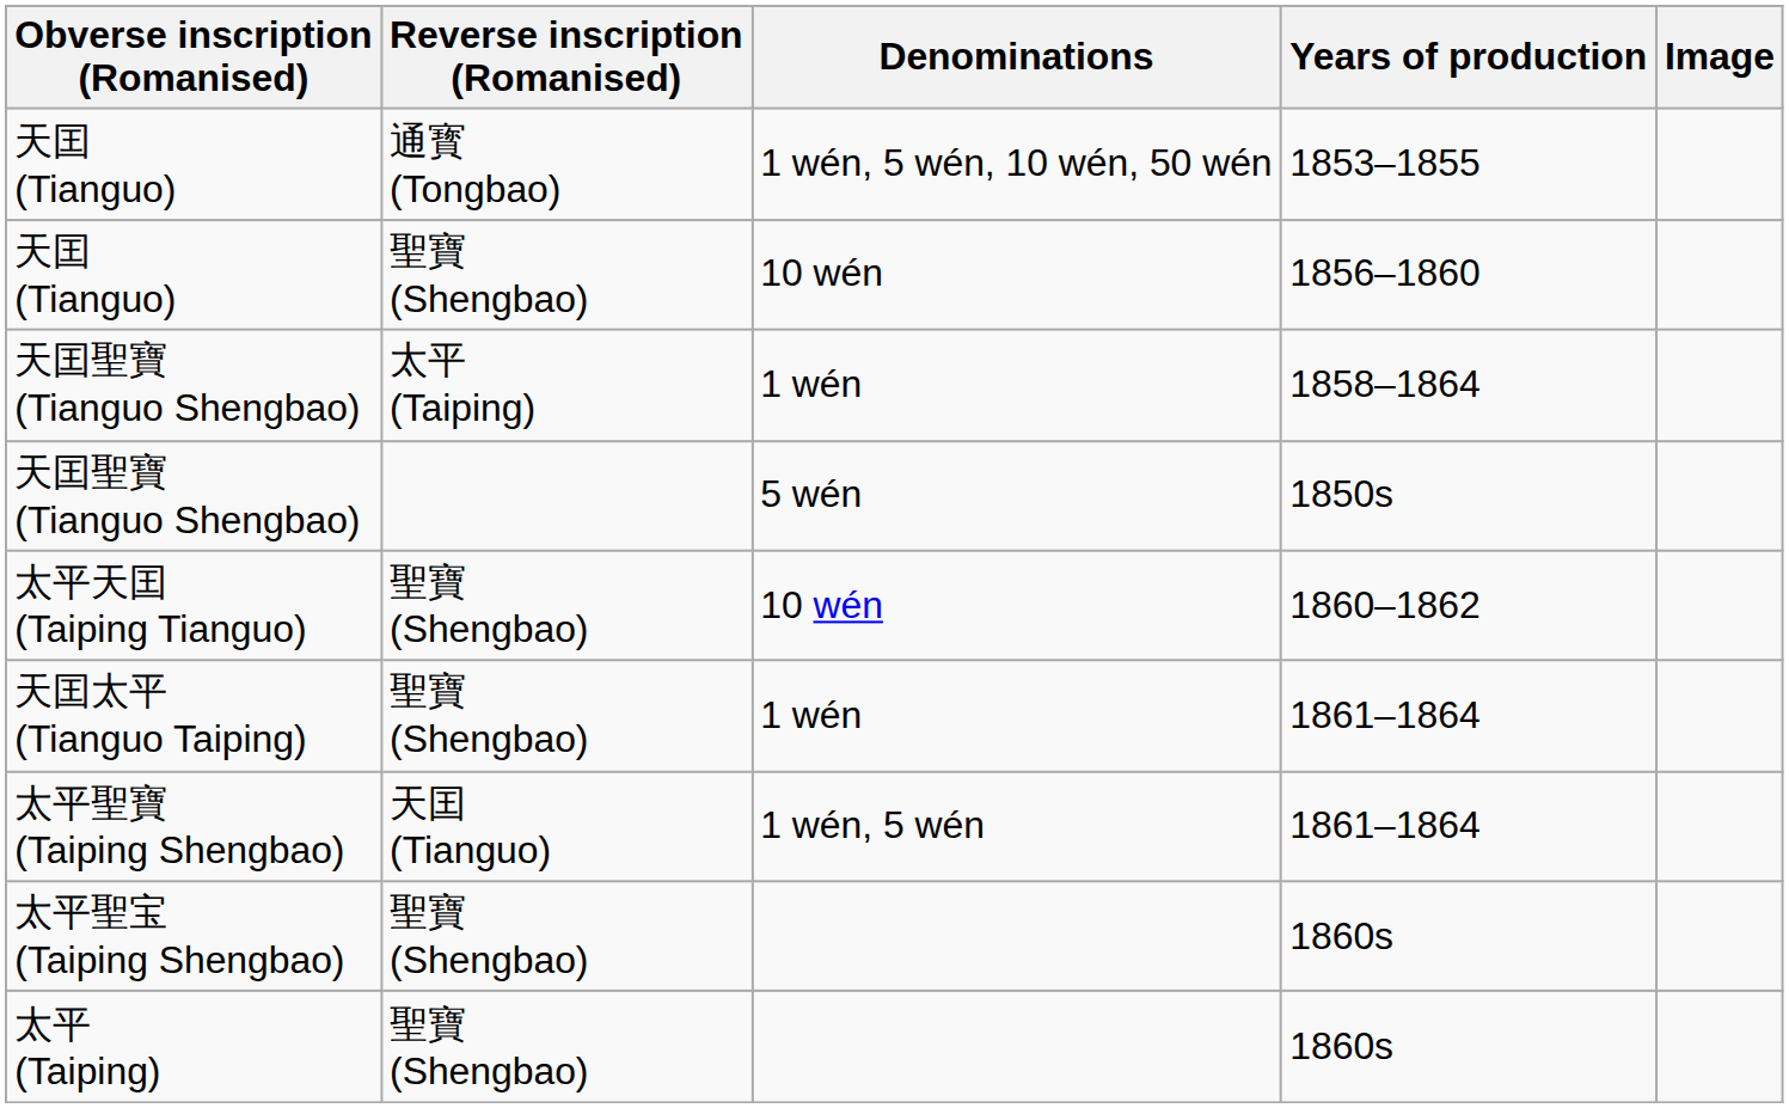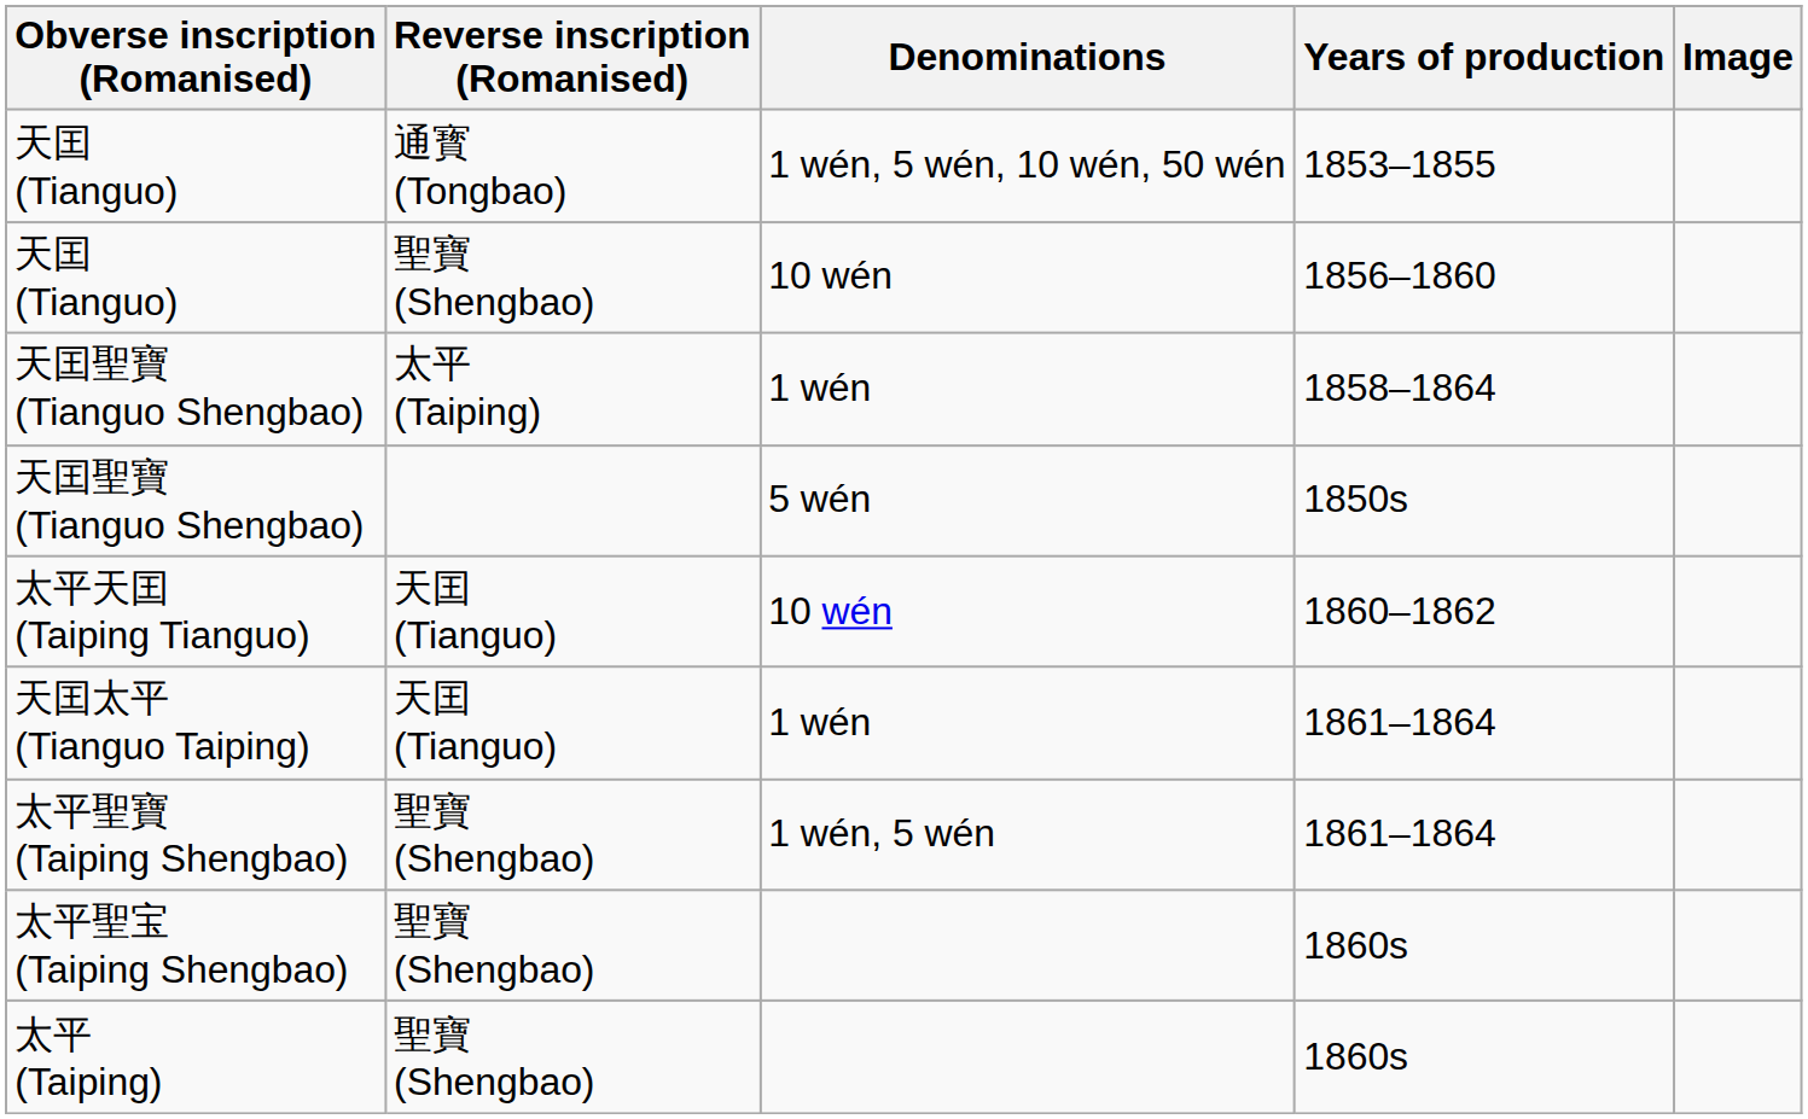 <table class="wikitable">
 <tr>
 <th>Obverse inscription<br>(Romanised)</th>
 <th>Reverse inscription<br>(Romanised)</th>
 <th>Denominations</th>
 <th>Years of production</th>
 <th>Image</th>
 </tr>
 <tr>
 <td>天囯<br>(Tianguo)</td>
 <td>通寳<br>(Tongbao)</td>
 <td>1 wén, 5 wén, 10 wén, 50 wén</td>
 <td>1853–1855</td>
 <td></td>
 </tr>
 <tr>
 <td>天囯<br>(Tianguo)</td>
 <td>聖寶<br>(Shengbao)</td>
 <td>10 wén</td>
 <td>1856–1860</td>
 <td></td>
 </tr>
 <tr>
 <td>天囯聖寶<br>(Tianguo Shengbao)</td>
 <td>太平<br>(Taiping)</td>
 <td>1 wén</td>
 <td>1858–1864</td>
 <td></td>
 </tr>
 <tr>
 <td>天囯聖寶<br>(Tianguo Shengbao)</td>
 <td></td>
 <td>5 wén</td>
 <td>1850s</td>
 <td></td>
 </tr>
 <tr>
 <td>太平天囯<br>(Taiping Tianguo)</td>
-<td>聖寶<br>(Shengbao)</td>
+<td>天囯<br>(Tianguo)</td>
 <td>10 <a href='#'>wén</a></td>
 <td>1860–1862</td>
 <td></td>
 </tr>
 <tr>
 <td>天囯太平<br>(Tianguo Taiping)</td>
-<td>聖寶<br>(Shengbao)</td>
+<td>天囯<br>(Tianguo)</td>
 <td>1 wén</td>
 <td>1861–1864</td>
 <td></td>
 </tr>
 <tr>
 <td>太平聖寶<br>(Taiping Shengbao)</td>
-<td>天囯<br>(Tianguo)</td>
+<td>聖寶<br>(Shengbao)</td>
 <td>1 wén, 5 wén</td>
 <td>1861–1864</td>
 <td></td>
 </tr>
 <tr>
 <td>太平聖宝<br>(Taiping Shengbao)</td>
 <td>聖寶<br>(Shengbao)</td>
 <td></td>
 <td>1860s</td>
 <td></td>
 </tr>
 <tr>
 <td>太平<br>(Taiping)</td>
 <td>聖寶<br>(Shengbao)</td>
 <td></td>
 <td>1860s</td>
 <td></td>
 </tr>
 </table>
